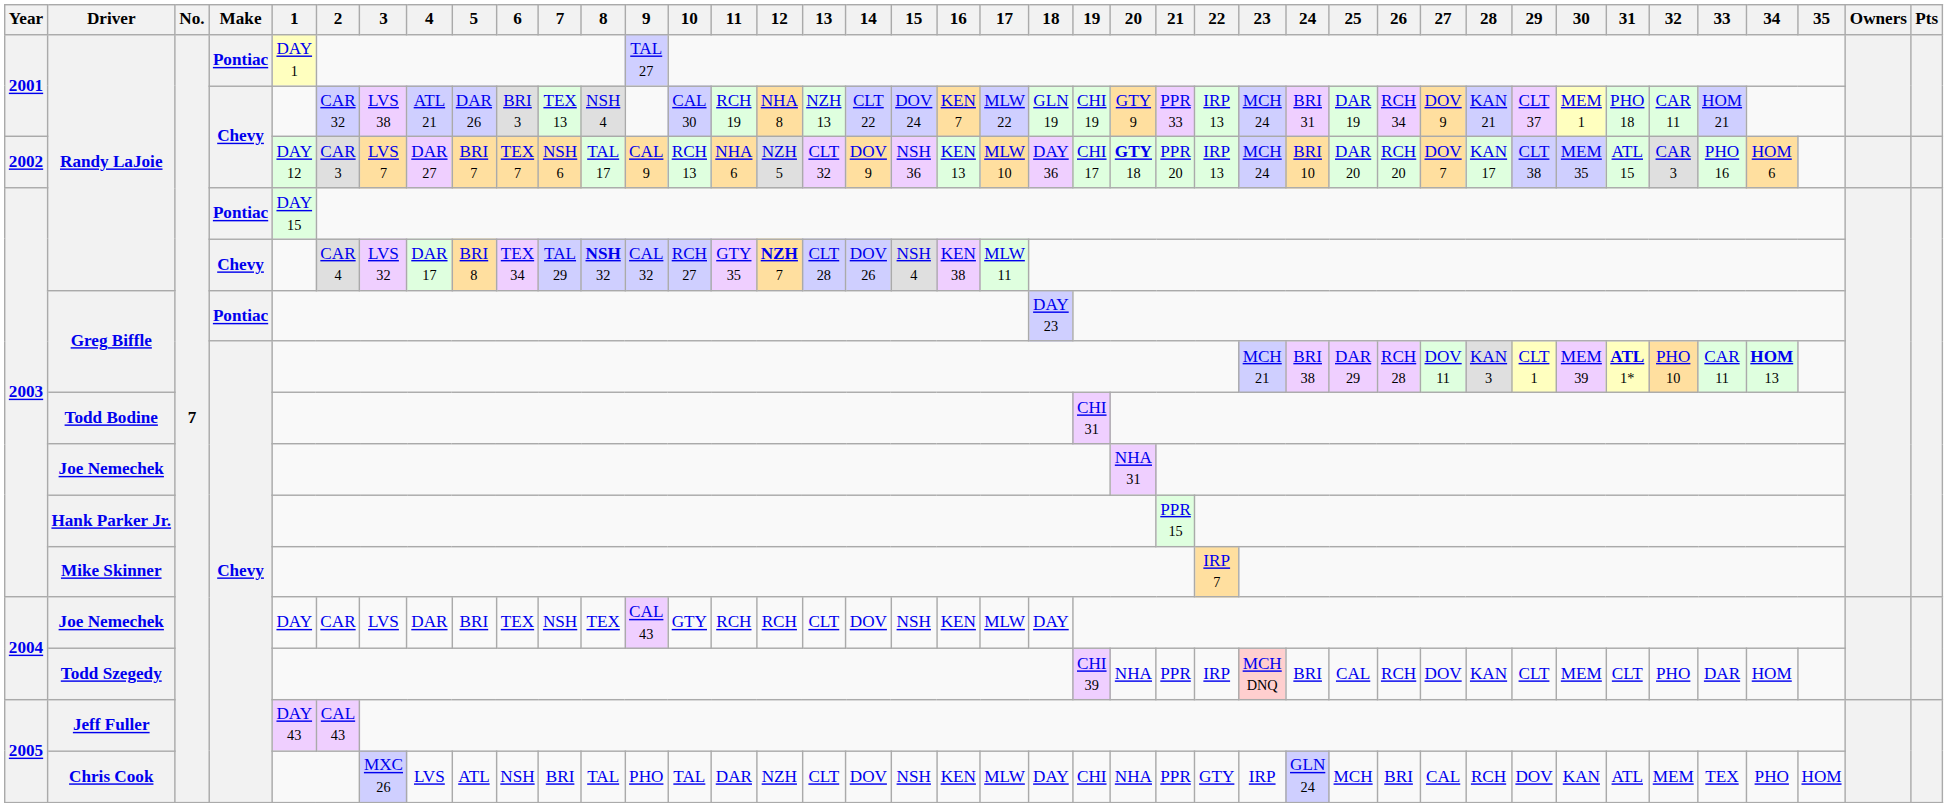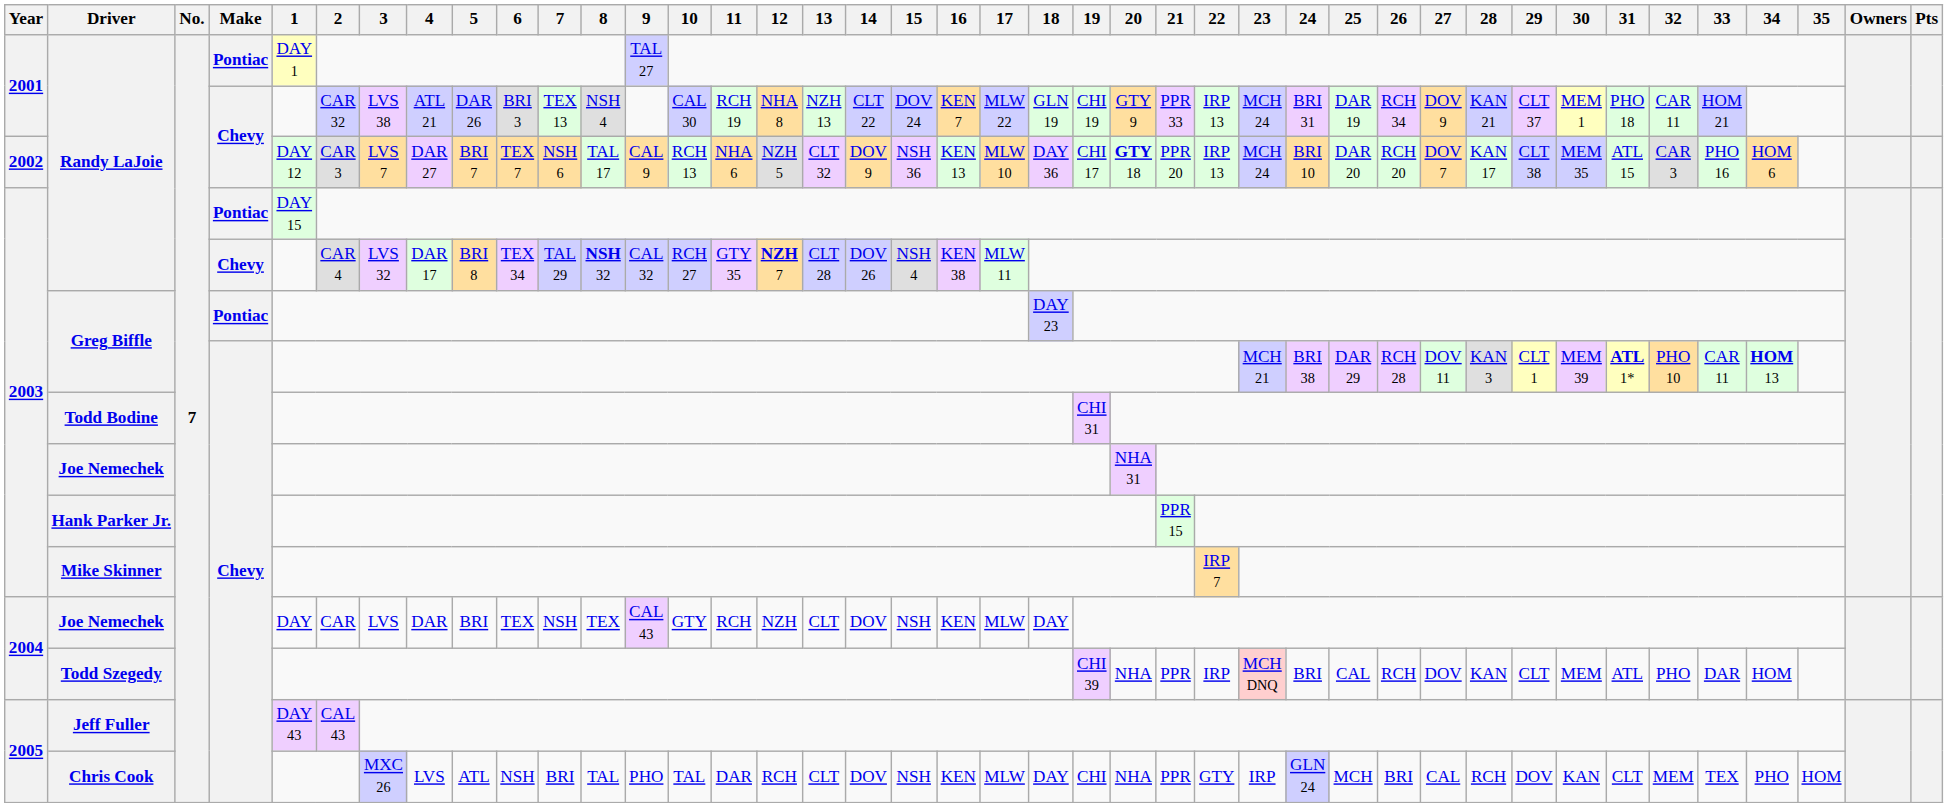 <table class="wikitable" style="text-align:center; font-size:75%">
 <tr>
 <th>Year</th>
 <th>Driver</th>
 <th>No.</th>
 <th>Make</th>
 <th>1</th>
 <th>2</th>
 <th>3</th>
 <th>4</th>
 <th>5</th>
 <th>6</th>
 <th>7</th>
 <th>8</th>
 <th>9</th>
 <th>10</th>
 <th>11</th>
 <th>12</th>
 <th>13</th>
 <th>14</th>
 <th>15</th>
 <th>16</th>
 <th>17</th>
 <th>18</th>
 <th>19</th>
 <th>20</th>
 <th>21</th>
 <th>22</th>
 <th>23</th>
 <th>24</th>
 <th>25</th>
 <th>26</th>
 <th>27</th>
 <th>28</th>
 <th>29</th>
 <th>30</th>
 <th>31</th>
 <th>32</th>
 <th>33</th>
 <th>34</th>
 <th>35</th>
 <th>Owners</th>
 <th>Pts</th>
 </tr>
 <tr>
 <th rowspan=2><a href='#'>2001</a></th>
 <th rowspan=5><a href='#'>Randy LaJoie</a></th>
 <th rowspan=15>7</th>
 <th><a href='#'>Pontiac</a></th>
 <td style="background:#FFFFBF;"><a href='#'>DAY</a><br><small>1</small></td>
 <td colspan=7></td>
 <td style="background:#CFCFFF;"><a href='#'>TAL</a><br><small>27</small></td>
 <td colspan=26></td>
 <th rowspan=2></th>
 <th rowspan=2></th>
 </tr>
 <tr>
 <th rowspan=2><a href='#'>Chevy</a></th>
 <td></td>
 <td style="background:#CFCFFF;"><a href='#'>CAR</a><br><small>32</small></td>
 <td style="background:#EFCFFF;"><a href='#'>LVS</a><br><small>38</small></td>
 <td style="background:#CFCFFF;"><a href='#'>ATL</a><br><small>21</small></td>
 <td style="background:#CFCFFF;"><a href='#'>DAR</a><br><small>26</small></td>
 <td style="background:#DFDFDF;"><a href='#'>BRI</a><br><small>3</small></td>
 <td style="background:#DFFFDF;"><a href='#'>TEX</a><br><small>13</small></td>
 <td style="background:#DFDFDF;"><a href='#'>NSH</a><br><small>4</small></td>
 <td></td>
 <td style="background:#CFCFFF;"><a href='#'>CAL</a><br><small>30</small></td>
 <td style="background:#DFFFDF;"><a href='#'>RCH</a><br><small>19</small></td>
 <td style="background:#FFDF9F;"><a href='#'>NHA</a><br><small>8</small></td>
 <td style="background:#DFFFDF;"><a href='#'>NZH</a><br><small>13</small></td>
 <td style="background:#CFCFFF;"><a href='#'>CLT</a><br><small>22</small></td>
 <td style="background:#CFCFFF;"><a href='#'>DOV</a><br><small>24</small></td>
 <td style="background:#FFDF9F;"><a href='#'>KEN</a><br><small>7</small></td>
 <td style="background:#CFCFFF;"><a href='#'>MLW</a><br><small>22</small></td>
 <td style="background:#DFFFDF;"><a href='#'>GLN</a><br><small>19</small></td>
 <td style="background:#DFFFDF;"><a href='#'>CHI</a><br><small>19</small></td>
 <td style="background:#FFDF9F;"><a href='#'>GTY</a><br><small>9</small></td>
 <td style="background:#EFCFFF;"><a href='#'>PPR</a><br><small>33</small></td>
 <td style="background:#DFFFDF;"><a href='#'>IRP</a><br><small>13</small></td>
 <td style="background:#CFCFFF;"><a href='#'>MCH</a><br><small>24</small></td>
 <td style="background:#EFCFFF;"><a href='#'>BRI</a><br><small>31</small></td>
 <td style="background:#DFFFDF;"><a href='#'>DAR</a><br><small>19</small></td>
 <td style="background:#EFCFFF;"><a href='#'>RCH</a><br><small>34</small></td>
 <td style="background:#FFDF9F;"><a href='#'>DOV</a><br><small>9</small></td>
 <td style="background:#CFCFFF;"><a href='#'>KAN</a><br><small>21</small></td>
 <td style="background:#EFCFFF;"><a href='#'>CLT</a><br><small>37</small></td>
 <td style="background:#FFFFBF;"><a href='#'>MEM</a><br><small>1</small></td>
 <td style="background:#DFFFDF;"><a href='#'>PHO</a><br><small>18</small></td>
 <td style="background:#DFFFDF;"><a href='#'>CAR</a><br><small>11</small></td>
 <td style="background:#CFCFFF;"><a href='#'>HOM</a><br><small>21</small></td>
 <td colspan=2></td>
 </tr>
 <tr>
 <th><a href='#'>2002</a></th>
 <td style="background:#DFFFDF;"><a href='#'>DAY</a><br><small>12</small></td>
 <td style="background:#DFDFDF;"><a href='#'>CAR</a><br><small>3</small></td>
 <td style="background:#FFDF9F;"><a href='#'>LVS</a><br><small>7</small></td>
 <td style="background:#EFCFFF;"><a href='#'>DAR</a><br><small>27</small></td>
 <td style="background:#FFDF9F;"><a href='#'>BRI</a><br><small>7</small></td>
 <td style="background:#FFDF9F;"><a href='#'>TEX</a><br><small>7</small></td>
 <td style="background:#FFDF9F;"><a href='#'>NSH</a><br><small>6</small></td>
 <td style="background:#DFFFDF;"><a href='#'>TAL</a><br><small>17</small></td>
 <td style="background:#FFDF9F;"><a href='#'>CAL</a><br><small>9</small></td>
 <td style="background:#DFFFDF;"><a href='#'>RCH</a><br><small>13</small></td>
 <td style="background:#FFDF9F;"><a href='#'>NHA</a><br><small>6</small></td>
 <td style="background:#DFDFDF;"><a href='#'>NZH</a><br><small>5</small></td>
 <td style="background:#EFCFFF;"><a href='#'>CLT</a><br><small>32</small></td>
 <td style="background:#FFDF9F;"><a href='#'>DOV</a><br><small>9</small></td>
 <td style="background:#EFCFFF;"><a href='#'>NSH</a><br><small>36</small></td>
 <td style="background:#DFFFDF;"><a href='#'>KEN</a><br><small>13</small></td>
 <td style="background:#FFDF9F;"><a href='#'>MLW</a><br><small>10</small></td>
 <td style="background:#EFCFFF;"><a href='#'>DAY</a><br><small>36</small></td>
 <td style="background:#DFFFDF;"><a href='#'>CHI</a><br><small>17</small></td>
 <td style="background:#DFFFDF;"><strong><a href='#'>GTY</a></strong><br><small>18</small></td>
 <td style="background:#DFFFDF;"><a href='#'>PPR</a><br><small>20</small></td>
 <td style="background:#DFFFDF;"><a href='#'>IRP</a><br><small>13</small></td>
 <td style="background:#CFCFFF;"><a href='#'>MCH</a><br><small>24</small></td>
 <td style="background:#FFDF9F;"><a href='#'>BRI</a><br><small>10</small></td>
 <td style="background:#DFFFDF;"><a href='#'>DAR</a><br><small>20</small></td>
 <td style="background:#DFFFDF;"><a href='#'>RCH</a><br><small>20</small></td>
 <td style="background:#FFDF9F;"><a href='#'>DOV</a><br><small>7</small></td>
 <td style="background:#DFFFDF;"><a href='#'>KAN</a><br><small>17</small></td>
 <td style="background:#CFCFFF;"><a href='#'>CLT</a><br><small>38</small></td>
 <td style="background:#CFCFFF;"><a href='#'>MEM</a><br><small>35</small></td>
 <td style="background:#DFFFDF;"><a href='#'>ATL</a><br><small>15</small></td>
 <td style="background:#DFDFDF;"><a href='#'>CAR</a><br><small>3</small></td>
 <td style="background:#DFFFDF;"><a href='#'>PHO</a><br><small>16</small></td>
 <td style="background:#FFDF9F;"><a href='#'>HOM</a><br><small>6</small></td>
 <td></td>
 <th></th>
 <th></th>
 </tr>
 <tr>
 <th rowspan=8><a href='#'>2003</a></th>
 <th><a href='#'>Pontiac</a></th>
 <td style="background:#DFFFDF;"><a href='#'>DAY</a><br><small>15</small></td>
 <td colspan=34></td>
 <th rowspan=8></th>
 <th rowspan=8></th>
 </tr>
 <tr>
 <th><a href='#'>Chevy</a></th>
 <td></td>
 <td style="background:#DFDFDF;"><a href='#'>CAR</a><br><small>4</small></td>
 <td style="background:#EFCFFF;"><a href='#'>LVS</a><br><small>32</small></td>
 <td style="background:#DFFFDF;"><a href='#'>DAR</a><br><small>17</small></td>
 <td style="background:#FFDF9F;"><a href='#'>BRI</a><br><small>8</small></td>
 <td style="background:#EFCFFF;"><a href='#'>TEX</a><br><small>34</small></td>
 <td style="background:#CFCFFF;"><a href='#'>TAL</a><br><small>29</small></td>
 <td style="background:#CFCFFF;"><strong><a href='#'>NSH</a></strong><br><small>32</small></td>
 <td style="background:#CFCFFF;"><a href='#'>CAL</a><br><small>32</small></td>
 <td style="background:#CFCFFF;"><a href='#'>RCH</a><br><small>27</small></td>
 <td style="background:#EFCFFF;"><a href='#'>GTY</a><br><small>35</small></td>
 <td style="background:#FFDF9F;"><strong><a href='#'>NZH</a></strong><br><small>7</small></td>
 <td style="background:#CFCFFF;"><a href='#'>CLT</a><br><small>28</small></td>
 <td style="background:#CFCFFF;"><a href='#'>DOV</a><br><small>26</small></td>
 <td style="background:#DFDFDF;"><a href='#'>NSH</a><br><small>4</small></td>
 <td style="background:#EFCFFF;"><a href='#'>KEN</a><br><small>38</small></td>
 <td style="background:#DFFFDF;"><a href='#'>MLW</a><br><small>11</small></td>
 <td colspan=18></td>
 </tr>
 <tr>
 <th rowspan=2><a href='#'>Greg Biffle</a></th>
 <th><a href='#'>Pontiac</a></th>
 <td colspan=17></td>
 <td style="background:#CFCFFF;"><a href='#'>DAY</a><br><small>23</small></td>
 <td colspan=17></td>
 </tr>
 <tr>
 <th rowspan=9><a href='#'>Chevy</a></th>
 <td colspan=22></td>
 <td style="background:#CFCFFF;"><a href='#'>MCH</a><br><small>21</small></td>
 <td style="background:#EFCFFF;"><a href='#'>BRI</a><br><small>38</small></td>
 <td style="background:#EFCFFF;"><a href='#'>DAR</a><br><small>29</small></td>
 <td style="background:#EFCFFF;"><a href='#'>RCH</a><br><small>28</small></td>
 <td style="background:#DFFFDF;"><a href='#'>DOV</a><br><small>11</small></td>
 <td style="background:#DFDFDF;"><a href='#'>KAN</a><br><small>3</small></td>
 <td style="background:#FFFFBF;"><a href='#'>CLT</a><br><small>1</small></td>
 <td style="background:#EFCFFF;"><a href='#'>MEM</a><br><small>39</small></td>
 <td style="background:#FFFFBF;"><strong><a href='#'>ATL</a></strong><br><small>1*</small></td>
 <td style="background:#FFDF9F;"><a href='#'>PHO</a><br><small>10</small></td>
 <td style="background:#DFFFDF;"><a href='#'>CAR</a><br><small>11</small></td>
 <td style="background:#DFFFDF;"><strong><a href='#'>HOM</a></strong><br><small>13</small></td>
 <td></td>
 </tr>
 <tr>
 <th><a href='#'>Todd Bodine</a></th>
 <td colspan=18></td>
 <td style="background:#EFCFFF;"><a href='#'>CHI</a><br><small>31</small></td>
 <td colspan=16></td>
 </tr>
 <tr>
 <th><a href='#'>Joe Nemechek</a></th>
 <td colspan=19></td>
 <td style="background:#efcfff;"><a href='#'>NHA</a><br><small>31</small></td>
 <td colspan=15></td>
 </tr>
 <tr>
 <th><a href='#'>Hank Parker Jr.</a></th>
 <td colspan=20></td>
 <td style="background:#DFFFDF;"><a href='#'>PPR</a><br><small>15</small></td>
 <td colspan=14></td>
 </tr>
 <tr>
 <th><a href='#'>Mike Skinner</a></th>
 <td colspan=21></td>
 <td style="background:#FFDF9F;"><a href='#'>IRP</a><br><small>7</small></td>
 <td colspan=13></td>
 </tr>
 <tr>
 <th rowspan=2><a href='#'>2004</a></th>
 <th><a href='#'>Joe Nemechek</a></th>
 <td><a href='#'>DAY</a></td>
 <td><a href='#'>CAR</a></td>
 <td><a href='#'>LVS</a></td>
 <td><a href='#'>DAR</a></td>
 <td><a href='#'>BRI</a></td>
 <td><a href='#'>TEX</a></td>
 <td><a href='#'>NSH</a></td>
 <td><a href='#'>TEX</a></td>
 <td style="background:#efcfff;"><a href='#'>CAL</a><br><small>43</small></td>
 <td><a href='#'>GTY</a></td>
 <td><a href='#'>RCH</a></td>
-<td><a href='#'>RCH</a></td>
+<td><a href='#'>NZH</a></td>
 <td><a href='#'>CLT</a></td>
 <td><a href='#'>DOV</a></td>
 <td><a href='#'>NSH</a></td>
 <td><a href='#'>KEN</a></td>
 <td><a href='#'>MLW</a></td>
 <td><a href='#'>DAY</a></td>
 <td colspan=17></td>
 <th rowspan=2></th>
 <th rowspan=2></th>
 </tr>
 <tr>
 <th><a href='#'>Todd Szegedy</a></th>
 <td colspan=18></td>
 <td style="background:#EFCFFF;"><a href='#'>CHI</a><br><small>39</small></td>
 <td><a href='#'>NHA</a></td>
 <td><a href='#'>PPR</a></td>
 <td><a href='#'>IRP</a></td>
 <td style="background:#FFCFCF;"><a href='#'>MCH</a><br><small>DNQ</small></td>
 <td><a href='#'>BRI</a></td>
 <td><a href='#'>CAL</a></td>
 <td><a href='#'>RCH</a></td>
 <td><a href='#'>DOV</a></td>
 <td><a href='#'>KAN</a></td>
 <td><a href='#'>CLT</a></td>
 <td><a href='#'>MEM</a></td>
-<td><a href='#'>CLT</a></td>
+<td><a href='#'>ATL</a></td>
 <td><a href='#'>PHO</a></td>
 <td><a href='#'>DAR</a></td>
 <td><a href='#'>HOM</a></td>
 <td></td>
 </tr>
 <tr>
 <th rowspan=2><a href='#'>2005</a></th>
 <th><a href='#'>Jeff Fuller</a></th>
 <td style="background:#EFCFFF;"><a href='#'>DAY</a><br><small>43</small></td>
 <td style="background:#EFCFFF;"><a href='#'>CAL</a><br><small>43</small></td>
 <td colspan=33></td>
 <th rowspan=2></th>
 <th rowspan=2></th>
 </tr>
 <tr>
 <th><a href='#'>Chris Cook</a></th>
 <td colspan=2></td>
 <td style="background:#CFCFFF;"><a href='#'>MXC</a><br><small>26</small></td>
 <td><a href='#'>LVS</a></td>
 <td><a href='#'>ATL</a></td>
 <td><a href='#'>NSH</a></td>
 <td><a href='#'>BRI</a></td>
 <td><a href='#'>TAL</a></td>
 <td><a href='#'>PHO</a></td>
 <td><a href='#'>TAL</a></td>
 <td><a href='#'>DAR</a></td>
-<td><a href='#'>NZH</a></td>
+<td><a href='#'>RCH</a></td>
 <td><a href='#'>CLT</a></td>
 <td><a href='#'>DOV</a></td>
 <td><a href='#'>NSH</a></td>
 <td><a href='#'>KEN</a></td>
 <td><a href='#'>MLW</a></td>
 <td><a href='#'>DAY</a></td>
 <td><a href='#'>CHI</a></td>
 <td><a href='#'>NHA</a></td>
 <td><a href='#'>PPR</a></td>
 <td><a href='#'>GTY</a></td>
 <td><a href='#'>IRP</a></td>
 <td style="background:#CFCFFF;"><a href='#'>GLN</a><br><small>24</small></td>
 <td><a href='#'>MCH</a></td>
 <td><a href='#'>BRI</a></td>
 <td><a href='#'>CAL</a></td>
 <td><a href='#'>RCH</a></td>
 <td><a href='#'>DOV</a></td>
 <td><a href='#'>KAN</a></td>
-<td><a href='#'>ATL</a></td>
+<td><a href='#'>CLT</a></td>
 <td><a href='#'>MEM</a></td>
 <td><a href='#'>TEX</a></td>
 <td><a href='#'>PHO</a></td>
 <td><a href='#'>HOM</a></td>
 </tr>
 <tr>
 </tr>
 </table>
